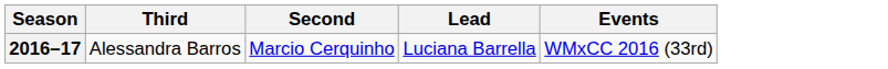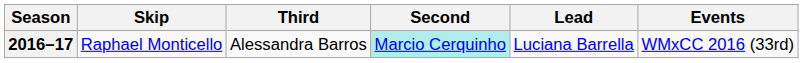 <table class="wikitable">
 <tr>
 <th scope="col">Season</th>
+<th scope="col">Skip</th>
 <th scope="col">Third</th>
 <th scope="col">Second</th>
 <th scope="col">Lead</th>
 <th scope="col">Events</th>
 </tr>
 <tr>
 <th scope="row">2016–17</th>
+<td><a href='#'>Raphael Monticello</a></td>
 <td>Alessandra Barros</td>
-<td><a href='#'>Marcio Cerquinho</a></td>
+<td style="background: paleturquoise;"><a href='#'>Marcio Cerquinho</a></td>
 <td><a href='#'>Luciana Barrella</a></td>
 <td><a href='#'>WMxCC 2016</a> (33rd)</td>
 </tr>
 </table>
